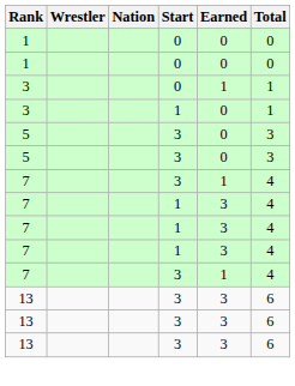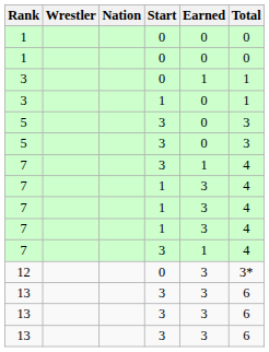 <table class="wikitable sortable" style="text-align:center;">
 <tr>
 <th>Rank</th>
 <th>Wrestler</th>
 <th>Nation</th>
 <th>Start</th>
 <th>Earned</th>
 <th>Total</th>
 </tr>
 <tr style="background:#cfc;">
 <td>1</td>
 <td align=left></td>
 <td align=left></td>
 <td>0</td>
 <td>0</td>
 <td>0</td>
 </tr>
 <tr style="background:#cfc;">
 <td>1</td>
 <td align=left></td>
 <td align=left></td>
 <td>0</td>
 <td>0</td>
 <td>0</td>
 </tr>
 <tr style="background:#cfc;">
 <td>3</td>
 <td align=left></td>
 <td align=left></td>
 <td>0</td>
 <td>1</td>
 <td>1</td>
 </tr>
 <tr style="background:#cfc;">
 <td>3</td>
 <td align=left></td>
 <td align=left></td>
 <td>1</td>
 <td>0</td>
 <td>1</td>
 </tr>
 <tr style="background:#cfc;">
 <td>5</td>
 <td align=left></td>
 <td align=left></td>
 <td>3</td>
 <td>0</td>
 <td>3</td>
 </tr>
 <tr style="background:#cfc;">
 <td>5</td>
 <td align=left></td>
 <td align=left></td>
 <td>3</td>
 <td>0</td>
 <td>3</td>
 </tr>
 <tr style="background:#cfc;">
 <td>7</td>
 <td align=left></td>
 <td align=left></td>
 <td>3</td>
 <td>1</td>
 <td>4</td>
 </tr>
 <tr style="background:#cfc;">
 <td>7</td>
 <td align=left></td>
 <td align=left></td>
 <td>1</td>
 <td>3</td>
 <td>4</td>
 </tr>
 <tr style="background:#cfc;">
 <td>7</td>
 <td align=left></td>
 <td align=left></td>
 <td>1</td>
 <td>3</td>
 <td>4</td>
 </tr>
 <tr style="background:#cfc;">
 <td>7</td>
 <td align=left></td>
 <td align=left></td>
 <td>1</td>
 <td>3</td>
 <td>4</td>
 </tr>
 <tr style="background:#cfc;">
 <td>7</td>
 <td align=left></td>
 <td align=left></td>
 <td>3</td>
 <td>1</td>
 <td>4</td>
 </tr>
 <tr>
+<td>12</td>
+<td align=left></td>
+<td align=left></td>
+<td>0</td>
+<td>3</td>
+<td>3*</td>
+</tr>
+<tr>
 <td>13</td>
 <td align=left></td>
 <td align=left></td>
 <td>3</td>
 <td>3</td>
 <td>6</td>
 </tr>
 <tr>
 <td>13</td>
 <td align=left></td>
 <td align=left></td>
 <td>3</td>
 <td>3</td>
 <td>6</td>
 </tr>
 <tr>
 <td>13</td>
 <td align=left></td>
 <td align=left></td>
 <td>3</td>
 <td>3</td>
 <td>6</td>
 </tr>
 </table>
